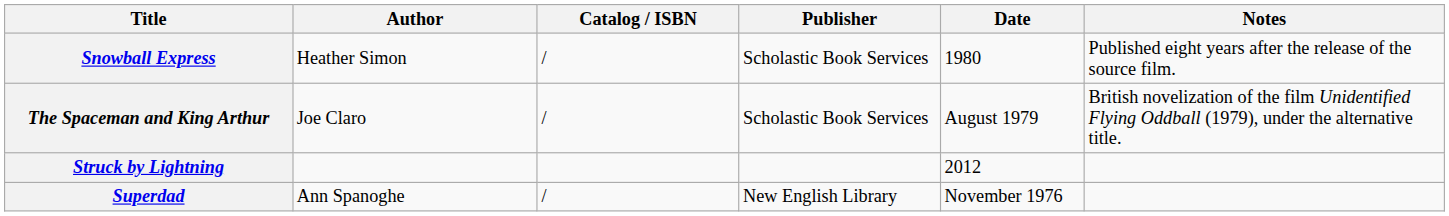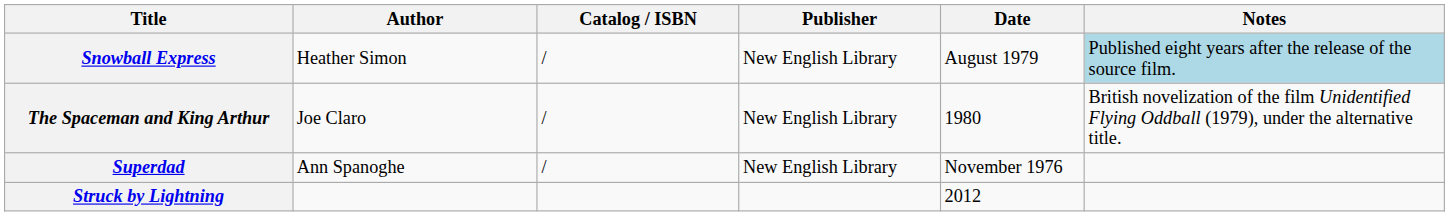 <table class="wikitable sortable" style="width:100%;">
 <tr>
 <th width=20%>Title</th>
 <th width=17%>Author</th>
 <th width=14%>Catalog / ISBN</th>
 <th width=14%>Publisher</th>
 <th width=10%>Date</th>
 <th width=25%>Notes</th>
 </tr>
 <tr>
 <th><em><a href='#'>Snowball Express</a></em></th>
 <td>Heather Simon</td>
 <td> / </td>
-<td>Scholastic Book Services</td>
-<td>1980</td>
-<td>Published eight years after the release of the source film.</td>
+<td>New English Library</td>
+<td>August 1979</td>
+<td style="background: lightblue;">Published eight years after the release of the source film.</td>
 </tr>
 <tr>
 <th><em>The Spaceman and King Arthur</em></th>
 <td>Joe Claro</td>
 <td> / </td>
-<td>Scholastic Book Services</td>
-<td>August 1979</td>
+<td>New English Library</td>
+<td>1980</td>
 <td>British novelization of the film <em>Unidentified Flying Oddball</em> (1979), under the alternative title.</td>
+</tr>
+<tr>
+<th><em><a href='#'>Superdad</a></em></th>
+<td>Ann Spanoghe</td>
+<td> / </td>
+<td>New English Library</td>
+<td>November 1976</td>
+<td></td>
 </tr>
 <tr>
 <th><em><a href='#'>Struck by Lightning</a></em></th>
 <td></td>
 <td></td>
 <td></td>
 <td>2012</td>
 <td></td>
 </tr>
-<tr>
-<th><em><a href='#'>Superdad</a></em></th>
-<td>Ann Spanoghe</td>
-<td> / </td>
-<td>New English Library</td>
-<td>November 1976</td>
-<td></td>
-</tr>
 </table>
